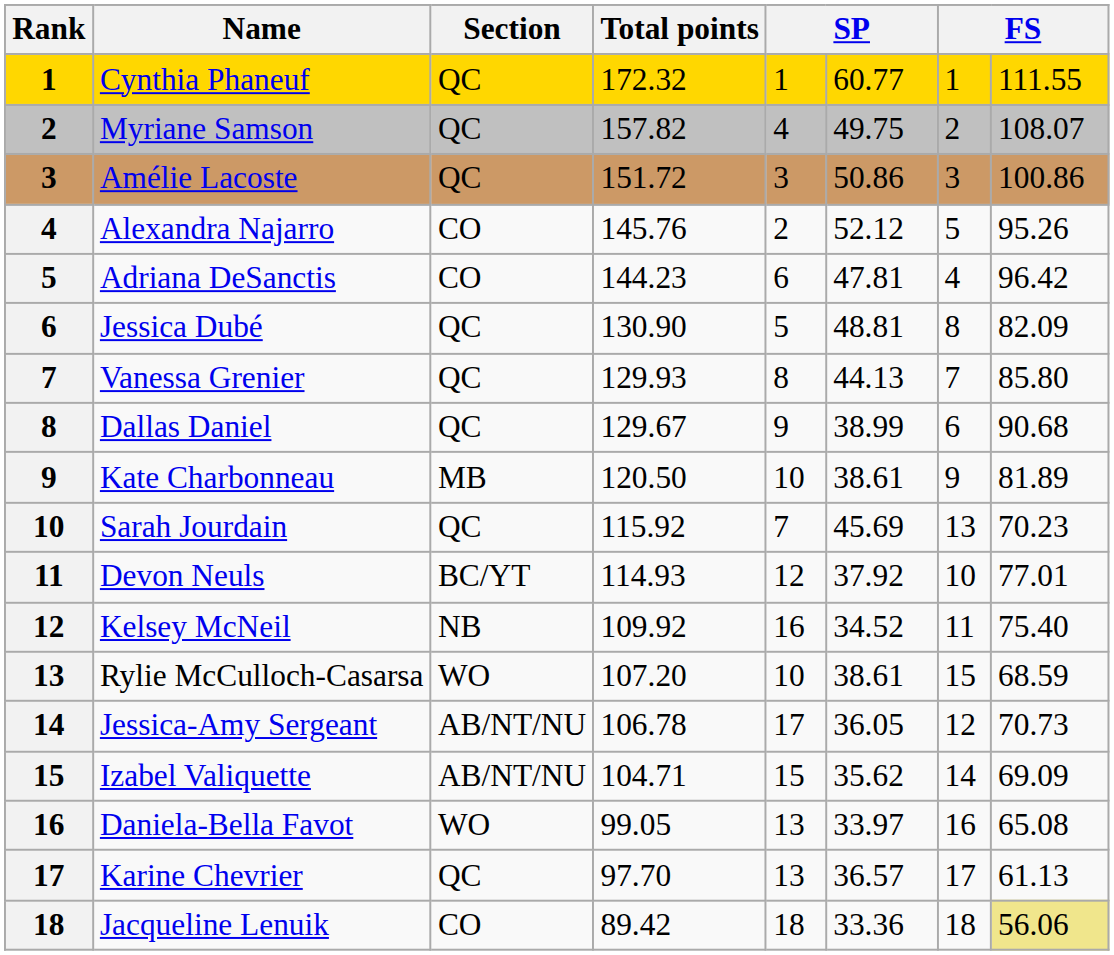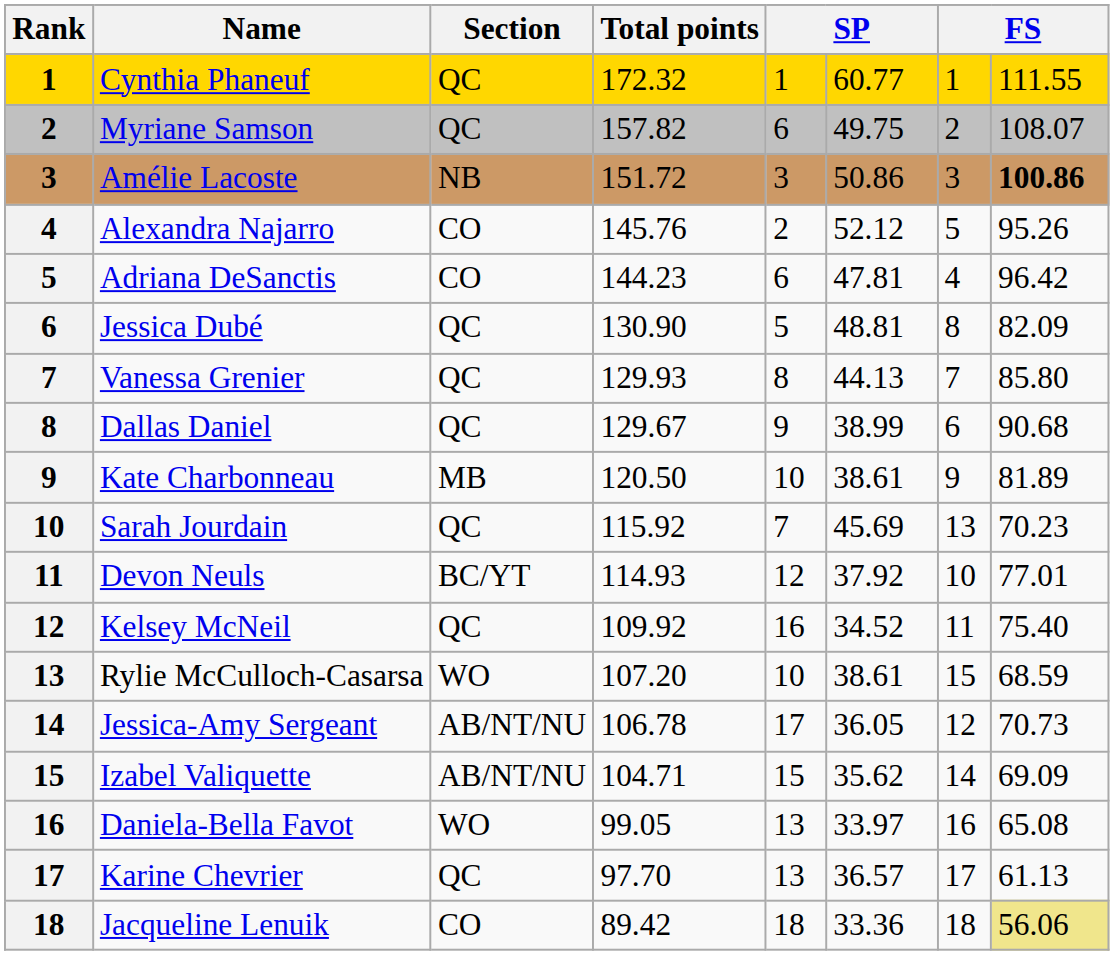 <table class="wikitable sortable">
 <tr>
 <th>Rank</th>
 <th>Name</th>
 <th>Section</th>
 <th>Total points</th>
 <th colspan="2" width="80px"><a href='#'>SP</a></th>
 <th colspan="2" width="80px"><a href='#'>FS</a></th>
 </tr>
 <tr bgcolor="gold">
 <td align="center"><strong>1</strong></td>
 <td><a href='#'>Cynthia Phaneuf</a></td>
 <td>QC</td>
 <td>172.32</td>
 <td>1</td>
 <td>60.77</td>
 <td>1</td>
 <td>111.55</td>
 </tr>
 <tr bgcolor="silver">
 <td align="center"><strong>2</strong></td>
 <td><a href='#'>Myriane Samson</a></td>
 <td>QC</td>
 <td>157.82</td>
-<td>4</td>
+<td>6</td>
 <td>49.75</td>
 <td>2</td>
 <td>108.07</td>
 </tr>
 <tr bgcolor="cc9966">
 <td align="center"><strong>3</strong></td>
 <td><a href='#'>Amélie Lacoste</a></td>
-<td>QC</td>
+<td>NB</td>
 <td>151.72</td>
 <td>3</td>
 <td>50.86</td>
 <td>3</td>
-<td>100.86</td>
+<td><strong>100.86</strong></td>
 </tr>
 <tr>
 <th>4</th>
 <td><a href='#'>Alexandra Najarro</a></td>
 <td>CO</td>
 <td>145.76</td>
 <td>2</td>
 <td>52.12</td>
 <td>5</td>
 <td>95.26</td>
 </tr>
 <tr>
 <th>5</th>
 <td><a href='#'>Adriana DeSanctis</a></td>
 <td>CO</td>
 <td>144.23</td>
 <td>6</td>
 <td>47.81</td>
 <td>4</td>
 <td>96.42</td>
 </tr>
 <tr>
 <th>6</th>
 <td><a href='#'>Jessica Dubé</a></td>
 <td>QC</td>
 <td>130.90</td>
 <td>5</td>
 <td>48.81</td>
 <td>8</td>
 <td>82.09</td>
 </tr>
 <tr>
 <th>7</th>
 <td><a href='#'>Vanessa Grenier</a></td>
 <td>QC</td>
 <td>129.93</td>
 <td>8</td>
 <td>44.13</td>
 <td>7</td>
 <td>85.80</td>
 </tr>
 <tr>
 <th>8</th>
 <td><a href='#'>Dallas Daniel</a></td>
 <td>QC</td>
 <td>129.67</td>
 <td>9</td>
 <td>38.99</td>
 <td>6</td>
 <td>90.68</td>
 </tr>
 <tr>
 <th>9</th>
 <td><a href='#'>Kate Charbonneau</a></td>
 <td>MB</td>
 <td>120.50</td>
 <td>10</td>
 <td>38.61</td>
 <td>9</td>
 <td>81.89</td>
 </tr>
 <tr>
 <th>10</th>
 <td><a href='#'>Sarah Jourdain</a></td>
 <td>QC</td>
 <td>115.92</td>
 <td>7</td>
 <td>45.69</td>
 <td>13</td>
 <td>70.23</td>
 </tr>
 <tr>
 <th>11</th>
 <td><a href='#'>Devon Neuls</a></td>
 <td>BC/YT</td>
 <td>114.93</td>
 <td>12</td>
 <td>37.92</td>
 <td>10</td>
 <td>77.01</td>
 </tr>
 <tr>
 <th>12</th>
 <td><a href='#'>Kelsey McNeil</a></td>
-<td>NB</td>
+<td>QC</td>
 <td>109.92</td>
 <td>16</td>
 <td>34.52</td>
 <td>11</td>
 <td>75.40</td>
 </tr>
 <tr>
 <th>13</th>
 <td>Rylie McCulloch-Casarsa</td>
 <td>WO</td>
 <td>107.20</td>
 <td>10</td>
 <td>38.61</td>
 <td>15</td>
 <td>68.59</td>
 </tr>
 <tr>
 <th>14</th>
 <td><a href='#'>Jessica-Amy Sergeant</a></td>
 <td>AB/NT/NU</td>
 <td>106.78</td>
 <td>17</td>
 <td>36.05</td>
 <td>12</td>
 <td>70.73</td>
 </tr>
 <tr>
 <th>15</th>
 <td><a href='#'>Izabel Valiquette</a></td>
 <td>AB/NT/NU</td>
 <td>104.71</td>
 <td>15</td>
 <td>35.62</td>
 <td>14</td>
 <td>69.09</td>
 </tr>
 <tr>
 <th>16</th>
 <td><a href='#'>Daniela-Bella Favot</a></td>
 <td>WO</td>
 <td>99.05</td>
 <td>13</td>
 <td>33.97</td>
 <td>16</td>
 <td>65.08</td>
 </tr>
 <tr>
 <th>17</th>
 <td><a href='#'>Karine Chevrier</a></td>
 <td>QC</td>
 <td>97.70</td>
 <td>13</td>
 <td>36.57</td>
 <td>17</td>
 <td>61.13</td>
 </tr>
 <tr>
 <th>18</th>
 <td><a href='#'>Jacqueline Lenuik</a></td>
 <td>CO</td>
 <td>89.42</td>
 <td>18</td>
 <td>33.36</td>
 <td>18</td>
 <td style="background: khaki;">56.06</td>
 </tr>
 </table>
